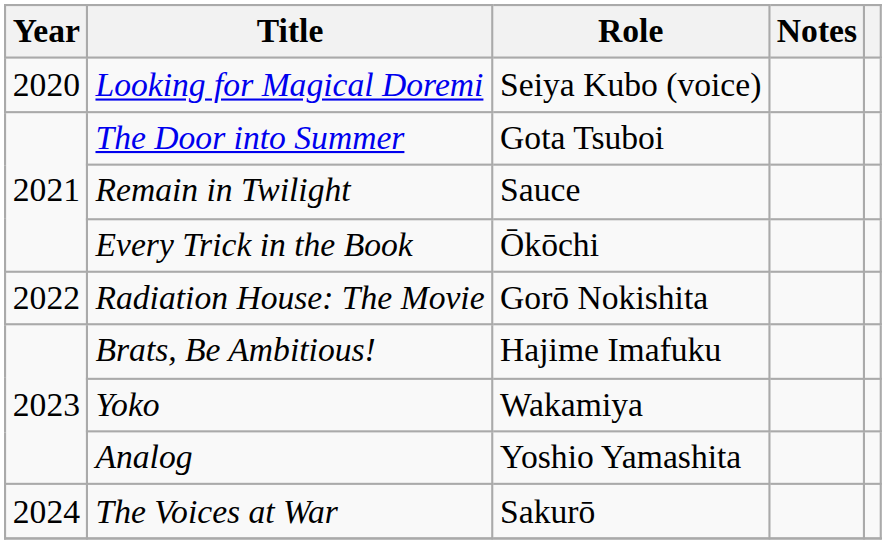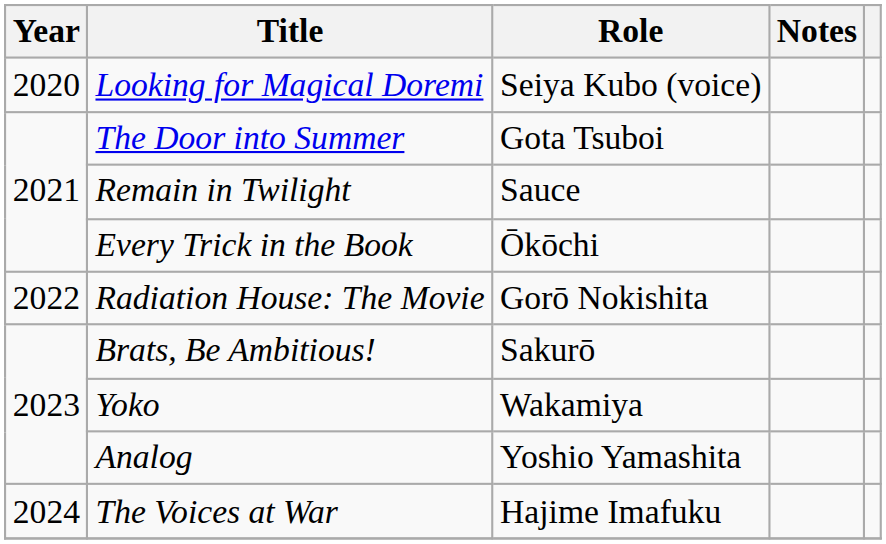 <table class="wikitable">
 <tr>
 <th>Year</th>
 <th>Title</th>
 <th>Role</th>
 <th class="unsortable">Notes</th>
 <th class="unsortable"></th>
 </tr>
 <tr>
 <td>2020</td>
 <td><em><a href='#'>Looking for Magical Doremi</a></em></td>
 <td>Seiya Kubo (voice)</td>
 <td></td>
 <td></td>
 </tr>
 <tr>
 <td rowspan="3">2021</td>
 <td><em><a href='#'>The Door into Summer</a></em></td>
 <td>Gota Tsuboi</td>
 <td></td>
 <td></td>
 </tr>
 <tr>
 <td><em>Remain in Twilight</em></td>
 <td>Sauce</td>
 <td></td>
 <td></td>
 </tr>
 <tr>
 <td><em>Every Trick in the Book</em></td>
 <td>Ōkōchi</td>
 <td></td>
 <td></td>
 </tr>
 <tr>
 <td>2022</td>
 <td><em>Radiation House: The Movie</em></td>
 <td>Gorō Nokishita</td>
 <td></td>
 <td></td>
 </tr>
 <tr>
 <td rowspan="3">2023</td>
 <td><em>Brats, Be Ambitious!</em></td>
-<td>Hajime Imafuku</td>
+<td>Sakurō</td>
 <td></td>
 <td></td>
 </tr>
 <tr>
 <td><em>Yoko</em></td>
 <td>Wakamiya</td>
 <td></td>
 <td></td>
 </tr>
 <tr>
 <td><em>Analog</em></td>
 <td>Yoshio Yamashita</td>
 <td></td>
 <td></td>
 </tr>
 <tr>
 <td>2024</td>
 <td><em>The Voices at War</em></td>
-<td>Sakurō</td>
+<td>Hajime Imafuku</td>
 <td></td>
 <td></td>
 </tr>
 <tr>
 </tr>
 </table>
